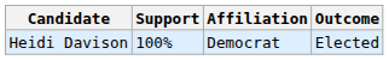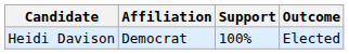 <table class="wikitable">
 <tr>
 <th>Candidate</th>
+<th>Affiliation</th>
 <th>Support</th>
-<th>Affiliation</th>
 <th>Outcome</th>
 </tr>
 <tr>
 <td bgcolor=#DDEEFF>Heidi Davison</td>
+<td bgcolor=#DDEEFF>Democrat</td>
 <td bgcolor=#DDEEFF>100%</td>
-<td bgcolor=#DDEEFF>Democrat</td>
 <td bgcolor=#DDEEFF>Elected</td>
 </tr>
 </table>
